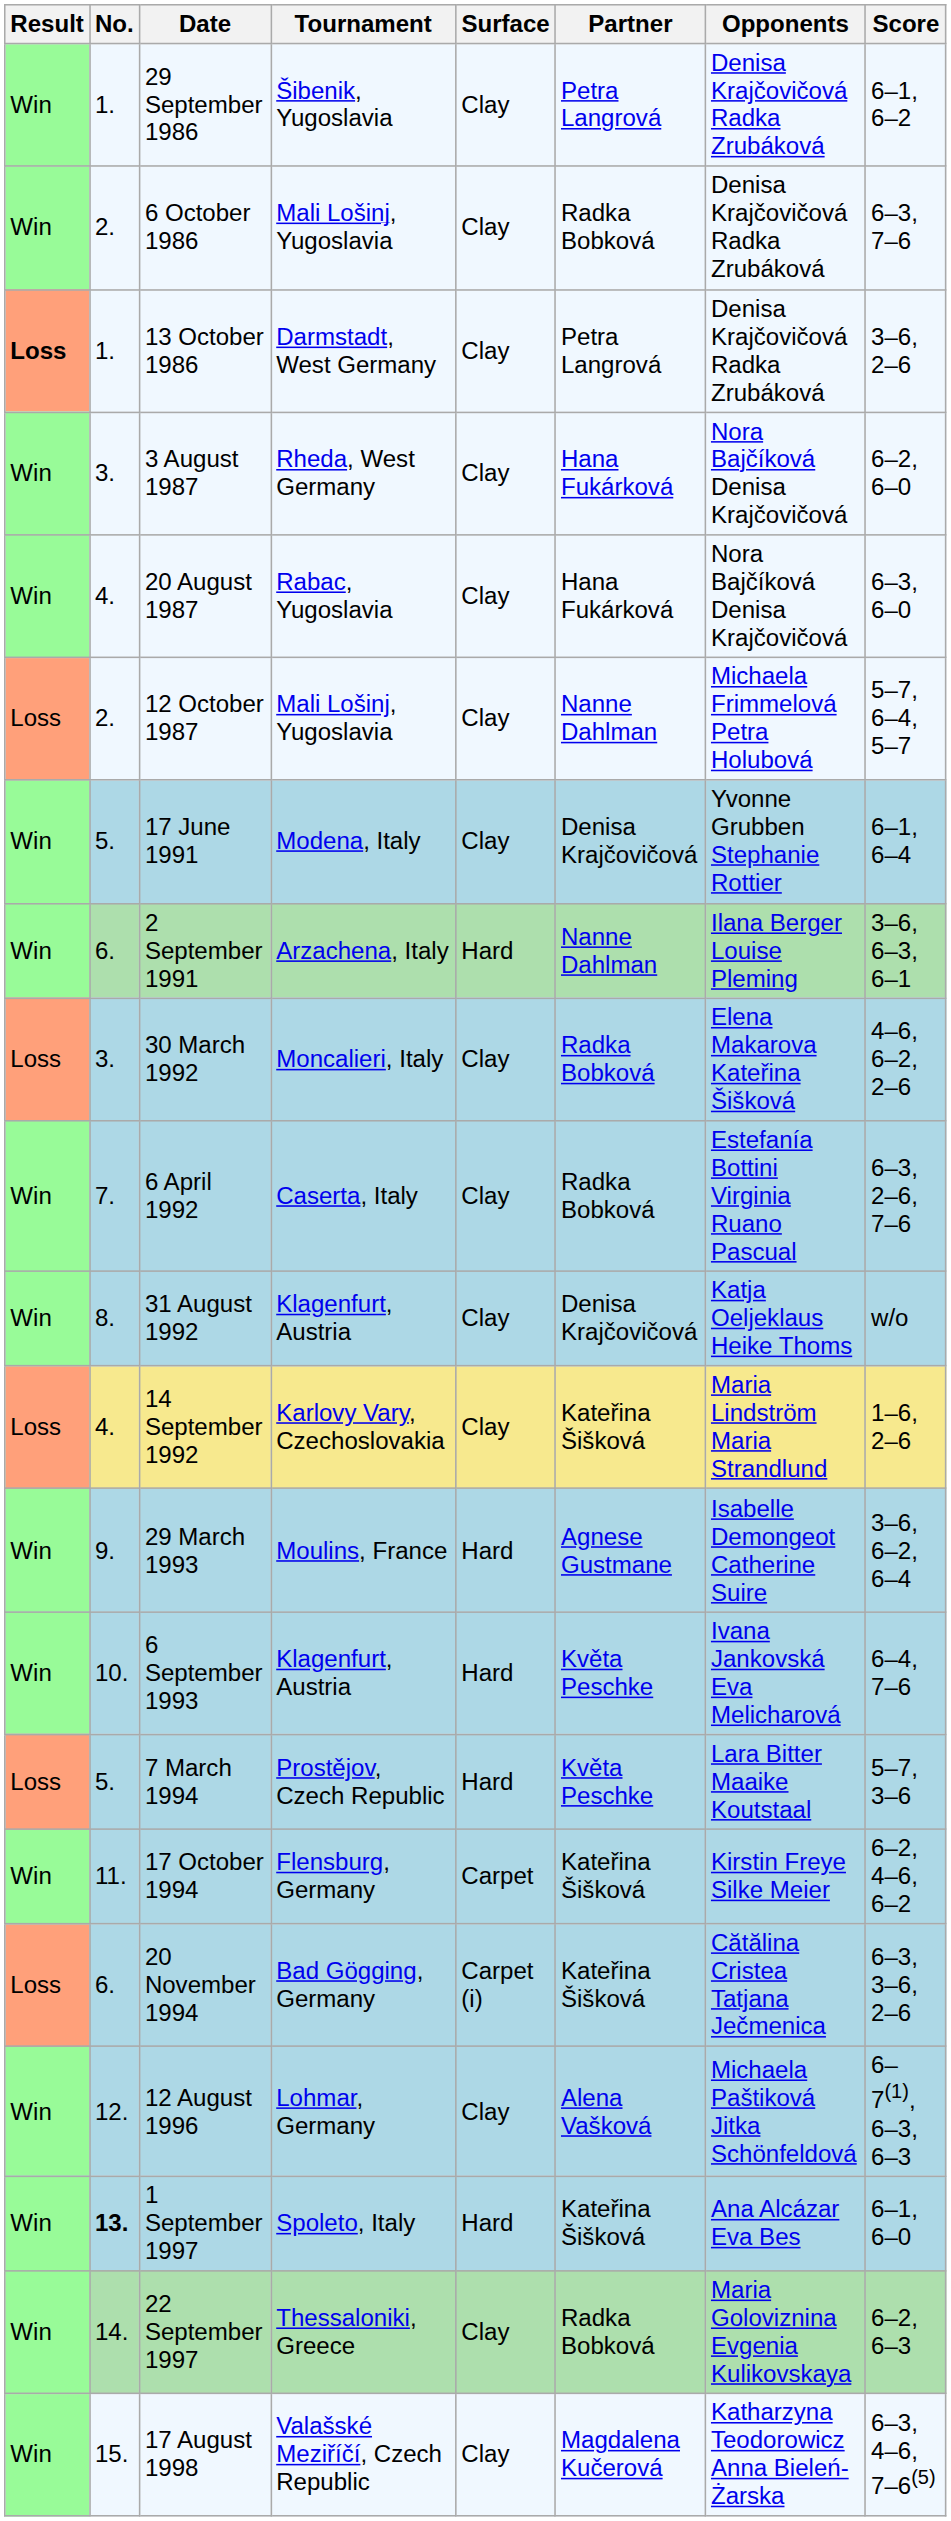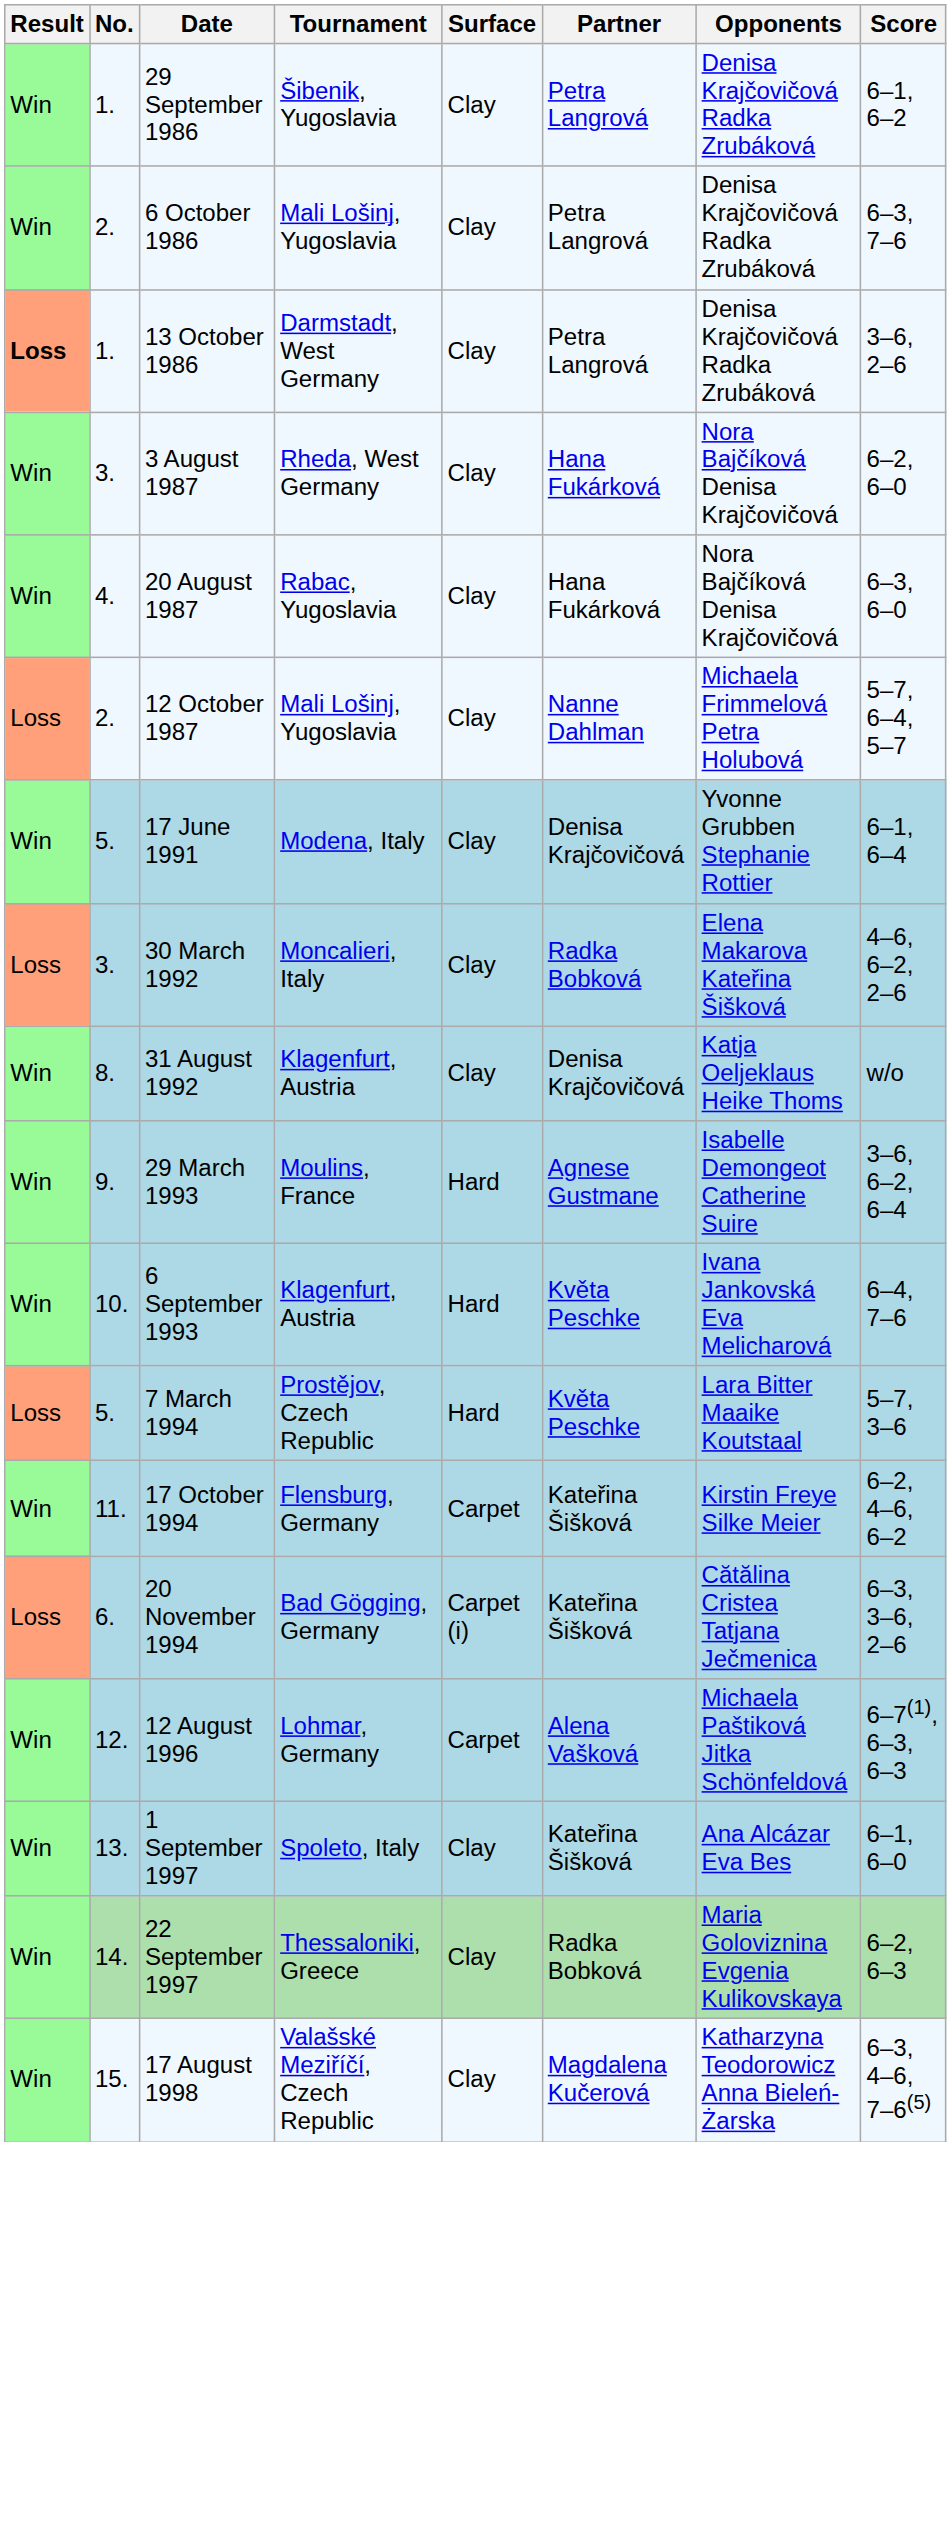 <table class="wikitable sortable" style="font-size:97%">
 <tr>
 <th>Result</th>
 <th>No.</th>
 <th>Date</th>
 <th>Tournament</th>
 <th>Surface</th>
 <th>Partner</th>
 <th>Opponents</th>
 <th>Score</th>
 </tr>
 <tr style="background:#f0f8ff;">
 <td style="background:#98fb98;">Win</td>
 <td>1.</td>
 <td>29 September 1986</td>
 <td><a href='#'>Šibenik</a>, Yugoslavia</td>
 <td>Clay</td>
 <td> <a href='#'>Petra Langrová</a></td>
 <td> <a href='#'>Denisa Krajčovičová</a> <br>  <a href='#'>Radka Zrubáková</a></td>
 <td>6–1, 6–2</td>
 </tr>
 <tr style="background:#f0f8ff;">
 <td style="background:#98fb98;">Win</td>
 <td>2.</td>
 <td>6 October 1986</td>
 <td><a href='#'>Mali Lošinj</a>, Yugoslavia</td>
 <td>Clay</td>
-<td> Radka Bobková</td>
+<td> Petra Langrová</td>
 <td> Denisa Krajčovičová <br>  Radka Zrubáková</td>
 <td>6–3, 7–6</td>
 </tr>
 <tr style="background:#f0f8ff;">
 <td style="background:#ffa07a;"><strong>Loss</strong></td>
 <td>1.</td>
 <td>13 October 1986</td>
 <td><a href='#'>Darmstadt</a>, West Germany</td>
 <td>Clay</td>
 <td> Petra Langrová</td>
 <td> Denisa Krajčovičová <br>  Radka Zrubáková</td>
 <td>3–6, 2–6</td>
 </tr>
 <tr style="background:#f0f8ff;">
 <td style="background:#98fb98;">Win</td>
 <td>3.</td>
 <td>3 August 1987</td>
 <td><a href='#'>Rheda</a>, West Germany</td>
 <td>Clay</td>
 <td> <a href='#'>Hana Fukárková</a></td>
 <td> <a href='#'>Nora Bajčíková</a> <br>  Denisa Krajčovičová</td>
 <td>6–2, 6–0</td>
 </tr>
 <tr style="background:#f0f8ff;">
 <td style="background:#98fb98;">Win</td>
 <td>4.</td>
 <td>20 August 1987</td>
 <td><a href='#'>Rabac</a>, Yugoslavia</td>
 <td>Clay</td>
 <td> Hana Fukárková</td>
 <td> Nora Bajčíková <br>  Denisa Krajčovičová</td>
 <td>6–3, 6–0</td>
 </tr>
 <tr style="background:#f0f8ff;">
 <td style="background:#ffa07a;">Loss</td>
 <td>2.</td>
 <td>12 October 1987</td>
 <td><a href='#'>Mali Lošinj</a>, Yugoslavia</td>
 <td>Clay</td>
 <td> <a href='#'>Nanne Dahlman</a></td>
 <td> <a href='#'>Michaela Frimmelová</a> <br>  <a href='#'>Petra Holubová</a></td>
 <td>5–7, 6–4, 5–7</td>
 </tr>
 <tr style="background:lightblue;">
 <td style="background:#98fb98;">Win</td>
 <td>5.</td>
 <td>17 June 1991</td>
 <td><a href='#'>Modena</a>, Italy</td>
 <td>Clay</td>
 <td> Denisa Krajčovičová</td>
 <td> Yvonne Grubben <br>  <a href='#'>Stephanie Rottier</a></td>
 <td>6–1, 6–4</td>
 </tr>
-<tr style="background:#addfad;">
-<td style="background:#98fb98;">Win</td>
-<td>6.</td>
-<td>2 September 1991</td>
-<td><a href='#'>Arzachena</a>, Italy</td>
-<td>Hard</td>
-<td> <a href='#'>Nanne Dahlman</a></td>
-<td> <a href='#'>Ilana Berger</a> <br>  <a href='#'>Louise Pleming</a></td>
-<td>3–6, 6–3, 6–1</td>
-</tr>
 <tr style="background:lightblue;">
 <td style="background:#ffa07a;">Loss</td>
 <td>3.</td>
 <td>30 March 1992</td>
 <td><a href='#'>Moncalieri</a>, Italy</td>
 <td>Clay</td>
 <td> <a href='#'>Radka Bobková</a></td>
 <td> <a href='#'>Elena Makarova</a> <br>  <a href='#'>Kateřina Šišková</a></td>
 <td>4–6, 6–2, 2–6</td>
 </tr>
 <tr style="background:lightblue;">
 <td style="background:#98fb98;">Win</td>
-<td>7.</td>
-<td>6 April 1992</td>
-<td><a href='#'>Caserta</a>, Italy</td>
-<td>Clay</td>
-<td> Radka Bobková</td>
-<td> <a href='#'>Estefanía Bottini</a> <br>  <a href='#'>Virginia Ruano Pascual</a></td>
-<td>6–3, 2–6, 7–6</td>
-</tr>
-<tr style="background:lightblue;">
-<td style="background:#98fb98;">Win</td>
 <td>8.</td>
 <td>31 August 1992</td>
 <td><a href='#'>Klagenfurt</a>, Austria</td>
 <td>Clay</td>
 <td> Denisa Krajčovičová</td>
 <td> <a href='#'>Katja Oeljeklaus</a> <br>  <a href='#'>Heike Thoms</a></td>
 <td>w/o</td>
-</tr>
-<tr style="background:#f7e98e;">
-<td style="background:#ffa07a;">Loss</td>
-<td>4.</td>
-<td>14 September 1992</td>
-<td><a href='#'>Karlovy Vary</a>, Czechoslovakia</td>
-<td>Clay</td>
-<td> Kateřina Šišková</td>
-<td> <a href='#'>Maria Lindström</a> <br>  <a href='#'>Maria Strandlund</a></td>
-<td>1–6, 2–6</td>
 </tr>
 <tr bgcolor="lightblue">
 <td style="background:#98fb98;">Win</td>
 <td>9.</td>
 <td>29 March 1993</td>
 <td><a href='#'>Moulins</a>, France</td>
 <td>Hard</td>
 <td> <a href='#'>Agnese Gustmane</a></td>
 <td> <a href='#'>Isabelle Demongeot</a> <br>  <a href='#'>Catherine Suire</a></td>
 <td>3–6, 6–2, 6–4</td>
 </tr>
 <tr style="background:lightblue;">
 <td style="background:#98fb98;">Win</td>
 <td>10.</td>
 <td>6 September 1993</td>
 <td><a href='#'>Klagenfurt</a>, Austria</td>
 <td>Hard</td>
 <td> <a href='#'>Květa Peschke</a></td>
 <td> <a href='#'>Ivana Jankovská</a> <br>  <a href='#'>Eva Melicharová</a></td>
 <td>6–4, 7–6</td>
 </tr>
 <tr style="background:lightblue;">
 <td style="background:#ffa07a;">Loss</td>
 <td>5.</td>
 <td>7 March 1994</td>
 <td><a href='#'>Prostějov</a>, Czech Republic</td>
 <td>Hard</td>
 <td> <a href='#'>Květa Peschke</a></td>
 <td> <a href='#'>Lara Bitter</a> <br>  <a href='#'>Maaike Koutstaal</a></td>
 <td>5–7, 3–6</td>
 </tr>
 <tr style="background:lightblue;">
 <td style="background:#98fb98;">Win</td>
 <td>11.</td>
 <td>17 October 1994</td>
 <td><a href='#'>Flensburg</a>, Germany</td>
 <td>Carpet</td>
 <td> Kateřina Šišková</td>
 <td> <a href='#'>Kirstin Freye</a> <br>  <a href='#'>Silke Meier</a></td>
 <td>6–2, 4–6, 6–2</td>
 </tr>
 <tr style="background:lightblue;">
 <td style="background:#ffa07a;">Loss</td>
 <td>6.</td>
 <td>20 November 1994</td>
 <td><a href='#'>Bad Gögging</a>, Germany</td>
 <td>Carpet (i)</td>
 <td> Kateřina Šišková</td>
 <td> <a href='#'>Cătălina Cristea</a> <br>  <a href='#'>Tatjana Ječmenica</a></td>
 <td>6–3, 3–6, 2–6</td>
 </tr>
 <tr style="background:lightblue;">
 <td style="background:#98fb98;">Win</td>
 <td>12.</td>
 <td>12 August 1996</td>
 <td><a href='#'>Lohmar</a>, Germany</td>
-<td>Clay</td>
+<td>Carpet</td>
 <td> <a href='#'>Alena Vašková</a></td>
 <td> <a href='#'>Michaela Paštiková</a> <br>  <a href='#'>Jitka Schönfeldová</a></td>
 <td>6–7<sup>(1)</sup>, 6–3, 6–3</td>
 </tr>
 <tr style="background:lightblue;">
 <td style="background:#98fb98;">Win</td>
-<td><strong>13.</strong></td>
+<td>13.</td>
 <td>1 September 1997</td>
 <td><a href='#'>Spoleto</a>, Italy</td>
-<td>Hard</td>
+<td>Clay</td>
 <td> Kateřina Šišková</td>
 <td> <a href='#'>Ana Alcázar</a> <br>  <a href='#'>Eva Bes</a></td>
 <td>6–1, 6–0</td>
 </tr>
 <tr style="background:#addfad;">
 <td style="background:#98fb98;">Win</td>
 <td>14.</td>
 <td>22 September 1997</td>
 <td><a href='#'>Thessaloniki</a>, Greece</td>
 <td>Clay</td>
 <td> Radka Bobková</td>
 <td> <a href='#'>Maria Goloviznina</a> <br>  <a href='#'>Evgenia Kulikovskaya</a></td>
 <td>6–2, 6–3</td>
 </tr>
 <tr style="background:#f0f8ff;">
 <td style="background:#98fb98;">Win</td>
 <td>15.</td>
 <td>17 August 1998</td>
 <td><a href='#'>Valašské Meziříčí</a>, Czech Republic</td>
 <td>Clay</td>
 <td> <a href='#'>Magdalena Kučerová</a></td>
 <td> <a href='#'>Katharzyna Teodorowicz</a> <br>  <a href='#'>Anna Bieleń-Żarska</a></td>
 <td>6–3, 4–6, 7–6<sup>(5)</sup></td>
 </tr>
 </table>
